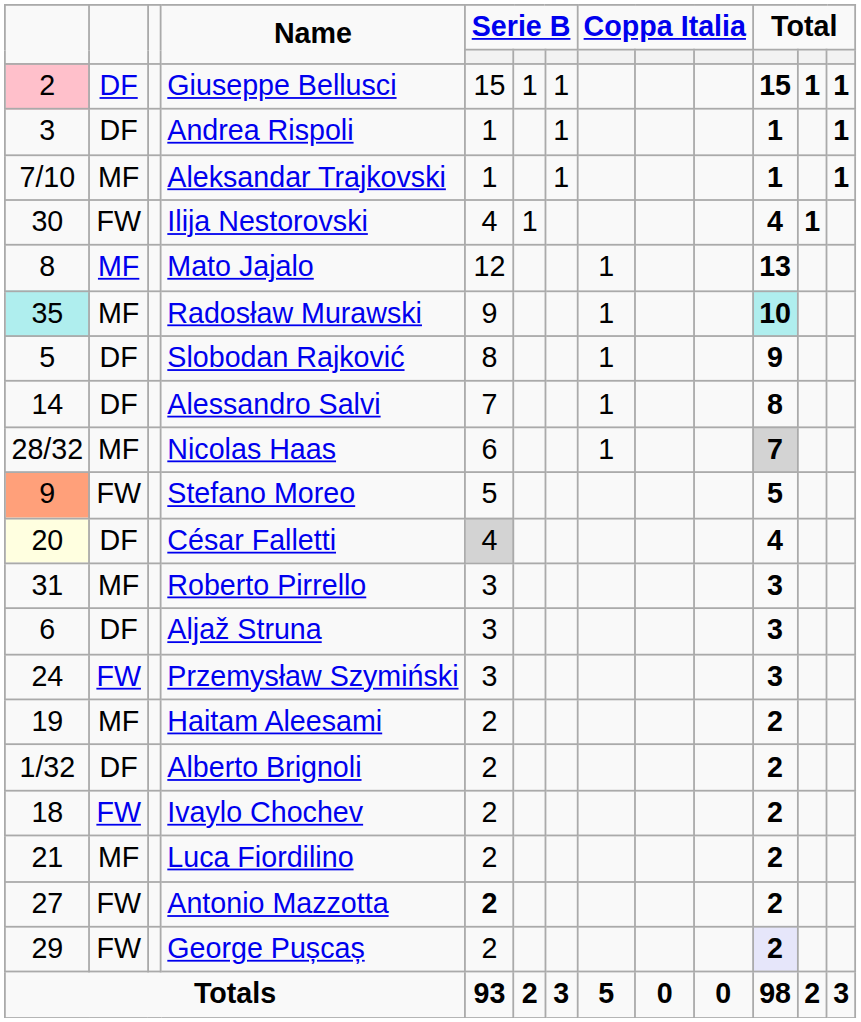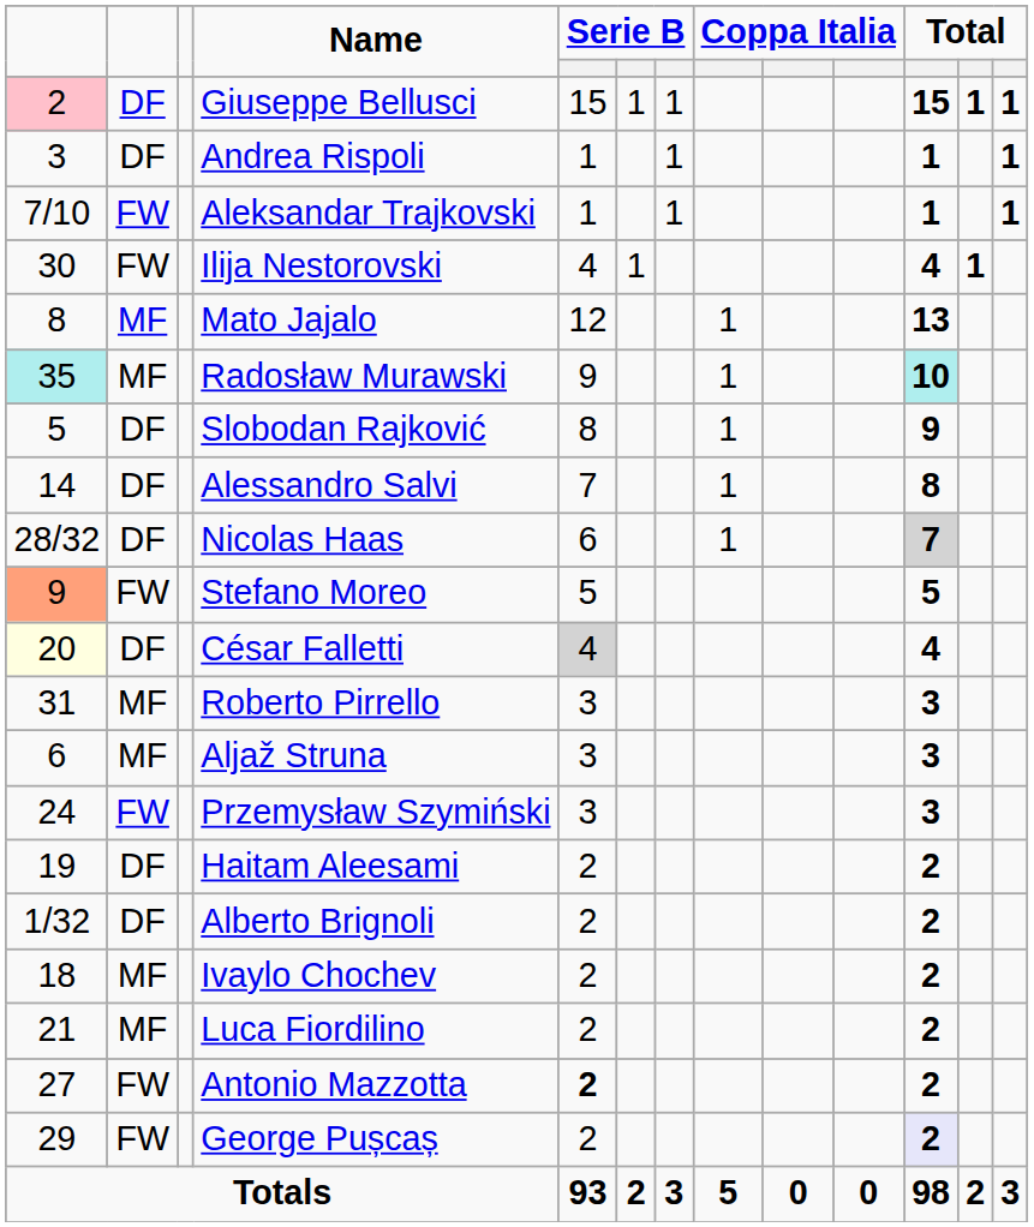 <table class="wikitable" style="text-align:center;">
 <tr>
 <td rowspan="2" !width=15><strong></strong></td>
 <td rowspan="2" !width=15><strong></strong></td>
 <td rowspan="2" !width=15><strong></strong></td>
 <td rowspan="2" !width=120><strong>Name</strong></td>
 <td colspan="3"><strong><a href='#'>Serie B</a></strong></td>
 <td colspan="3"><strong><a href='#'>Coppa Italia</a></strong></td>
 <td colspan="3"><strong>Total</strong></td>
 </tr>
 <tr>
 <th "width=34; background:#fe9;"></th>
 <th "width=34; background:#fe9;"></th>
 <th "width=34; background:#ff8888;"></th>
 <th "width=34; background:#fe9;"></th>
 <th "width=34; background:#fe9;"></th>
 <th "width=34; background:#ff8888;"></th>
 <th "width=34; background:#fe9;"></th>
 <th "width=34; background:#fe9;"></th>
 <th "width=34; background:#ff8888;"></th>
 </tr>
 <tr>
 <td style="background: pink;">2</td>
 <td><a href='#'>DF</a></td>
 <td></td>
 <td align=left><a href='#'>Giuseppe Bellusci</a></td>
 <td>15</td>
 <td>1</td>
 <td>1</td>
 <td></td>
 <td></td>
 <td></td>
 <td><strong>15</strong></td>
 <td><strong>1</strong></td>
 <td><strong>1</strong></td>
 </tr>
 <tr>
 <td>3</td>
 <td>DF</td>
 <td></td>
 <td align=left><a href='#'>Andrea Rispoli</a></td>
 <td>1</td>
 <td></td>
 <td>1</td>
 <td></td>
 <td></td>
 <td></td>
 <td><strong>1</strong></td>
 <td></td>
 <td><strong>1</strong></td>
 </tr>
 <tr>
 <td>7/10</td>
-<td>MF</td>
+<td><a href='#'>FW</a></td>
 <td></td>
 <td align=left><a href='#'>Aleksandar Trajkovski</a></td>
 <td>1</td>
 <td></td>
 <td>1</td>
 <td></td>
 <td></td>
 <td></td>
 <td><strong>1</strong></td>
 <td></td>
 <td><strong>1</strong></td>
 </tr>
 <tr>
 <td>30</td>
 <td>FW</td>
 <td></td>
 <td align=left><a href='#'>Ilija Nestorovski</a></td>
 <td>4</td>
 <td>1</td>
 <td></td>
 <td></td>
 <td></td>
 <td></td>
 <td><strong>4</strong></td>
 <td><strong>1</strong></td>
 <td></td>
 </tr>
 <tr>
 <td>8</td>
 <td><a href='#'>MF</a></td>
 <td></td>
 <td align=left><a href='#'>Mato Jajalo</a></td>
 <td>12</td>
 <td></td>
 <td></td>
 <td>1</td>
 <td></td>
 <td></td>
 <td><strong>13</strong></td>
 <td></td>
 <td></td>
 </tr>
 <tr>
 <td style="background: paleturquoise;">35</td>
 <td>MF</td>
 <td></td>
 <td align=left><a href='#'>Radosław Murawski</a></td>
 <td>9</td>
 <td></td>
 <td></td>
 <td>1</td>
 <td></td>
 <td></td>
 <td style="background: paleturquoise;"><strong>10</strong></td>
 <td></td>
 <td></td>
 </tr>
 <tr>
 <td>5</td>
 <td>DF</td>
 <td></td>
 <td align=left><a href='#'>Slobodan Rajković</a></td>
 <td>8</td>
 <td></td>
 <td></td>
 <td>1</td>
 <td></td>
 <td></td>
 <td><strong>9</strong></td>
 <td></td>
 <td></td>
 </tr>
 <tr>
 <td>14</td>
 <td>DF</td>
 <td></td>
 <td align=left><a href='#'>Alessandro Salvi</a></td>
 <td>7</td>
 <td></td>
 <td></td>
 <td>1</td>
 <td></td>
 <td></td>
 <td><strong>8</strong></td>
 <td></td>
 <td></td>
 </tr>
 <tr>
 <td>28/32</td>
-<td>MF</td>
+<td>DF</td>
 <td></td>
 <td align=left><a href='#'>Nicolas Haas</a></td>
 <td>6</td>
 <td></td>
 <td></td>
 <td>1</td>
 <td></td>
 <td></td>
 <td style="background: lightgrey;"><strong>7</strong></td>
 <td></td>
 <td></td>
 </tr>
 <tr>
 <td style="background: lightsalmon;">9</td>
 <td>FW</td>
 <td></td>
 <td align=left><a href='#'>Stefano Moreo</a></td>
 <td>5</td>
 <td></td>
 <td></td>
 <td></td>
 <td></td>
 <td></td>
 <td><strong>5</strong></td>
 <td></td>
 <td></td>
 </tr>
 <tr>
 <td style="background: lightyellow;">20</td>
 <td>DF</td>
 <td></td>
 <td align=left><a href='#'>César Falletti</a></td>
 <td style="background: lightgrey;">4</td>
 <td></td>
 <td></td>
 <td></td>
 <td></td>
 <td></td>
 <td><strong>4</strong></td>
 <td></td>
 <td></td>
 </tr>
 <tr>
 <td>31</td>
 <td>MF</td>
 <td></td>
 <td align=left><a href='#'>Roberto Pirrello</a></td>
 <td>3</td>
 <td></td>
 <td></td>
 <td></td>
 <td></td>
 <td></td>
 <td><strong>3</strong></td>
 <td></td>
 <td></td>
 </tr>
 <tr>
 <td>6</td>
-<td>DF</td>
+<td>MF</td>
 <td></td>
 <td align=left><a href='#'>Aljaž Struna</a></td>
 <td>3</td>
 <td></td>
 <td></td>
 <td></td>
 <td></td>
 <td></td>
 <td><strong>3</strong></td>
 <td></td>
 <td></td>
 </tr>
 <tr>
 <td>24</td>
 <td><a href='#'>FW</a></td>
 <td></td>
 <td align=left><a href='#'>Przemysław Szymiński</a></td>
 <td>3</td>
 <td></td>
 <td></td>
 <td></td>
 <td></td>
 <td></td>
 <td><strong>3</strong></td>
 <td></td>
 <td></td>
 </tr>
 <tr>
 <td>19</td>
-<td>MF</td>
+<td>DF</td>
 <td></td>
 <td align=left><a href='#'>Haitam Aleesami</a></td>
 <td>2</td>
 <td></td>
 <td></td>
 <td></td>
 <td></td>
 <td></td>
 <td><strong>2</strong></td>
 <td></td>
 <td></td>
 </tr>
 <tr>
 <td>1/32</td>
 <td>DF</td>
 <td></td>
 <td align=left><a href='#'>Alberto Brignoli</a></td>
 <td>2</td>
 <td></td>
 <td></td>
 <td></td>
 <td></td>
 <td></td>
 <td><strong>2</strong></td>
 <td></td>
 <td></td>
 </tr>
 <tr>
 <td>18</td>
-<td><a href='#'>FW</a></td>
+<td>MF</td>
 <td></td>
 <td align=left><a href='#'>Ivaylo Chochev</a></td>
 <td>2</td>
 <td></td>
 <td></td>
 <td></td>
 <td></td>
 <td></td>
 <td><strong>2</strong></td>
 <td></td>
 <td></td>
 </tr>
 <tr>
 <td>21</td>
 <td>MF</td>
 <td></td>
 <td align=left><a href='#'>Luca Fiordilino</a></td>
 <td>2</td>
 <td></td>
 <td></td>
 <td></td>
 <td></td>
 <td></td>
 <td><strong>2</strong></td>
 <td></td>
 <td></td>
 </tr>
 <tr>
 <td>27</td>
 <td>FW</td>
 <td></td>
 <td align=left><a href='#'>Antonio Mazzotta</a></td>
 <td><strong>2</strong></td>
 <td></td>
 <td></td>
 <td></td>
 <td></td>
 <td></td>
 <td><strong>2</strong></td>
 <td></td>
 <td></td>
 </tr>
 <tr>
 <td>29</td>
 <td>FW</td>
 <td></td>
 <td align=left><a href='#'>George Pușcaș</a></td>
 <td>2</td>
 <td></td>
 <td></td>
 <td></td>
 <td></td>
 <td></td>
 <td style="background: lavender;"><strong>2</strong></td>
 <td></td>
 <td></td>
 </tr>
 <tr>
 <td colspan=4><strong>Totals</strong></td>
 <td><strong>93</strong></td>
 <td><strong>2</strong></td>
 <td><strong>3</strong></td>
 <td><strong>5</strong></td>
 <td><strong>0</strong></td>
 <td><strong>0</strong></td>
 <td><strong>98</strong></td>
 <td><strong>2</strong></td>
 <td><strong>3</strong></td>
 </tr>
 </table>
